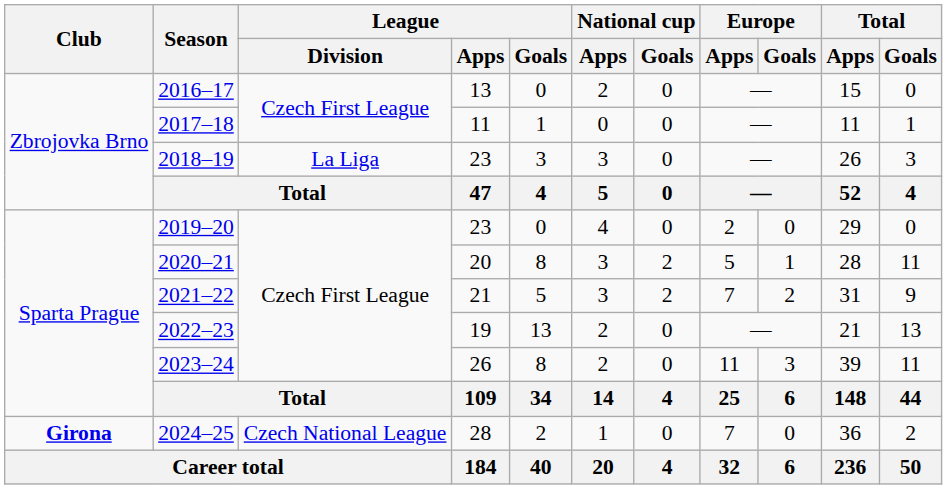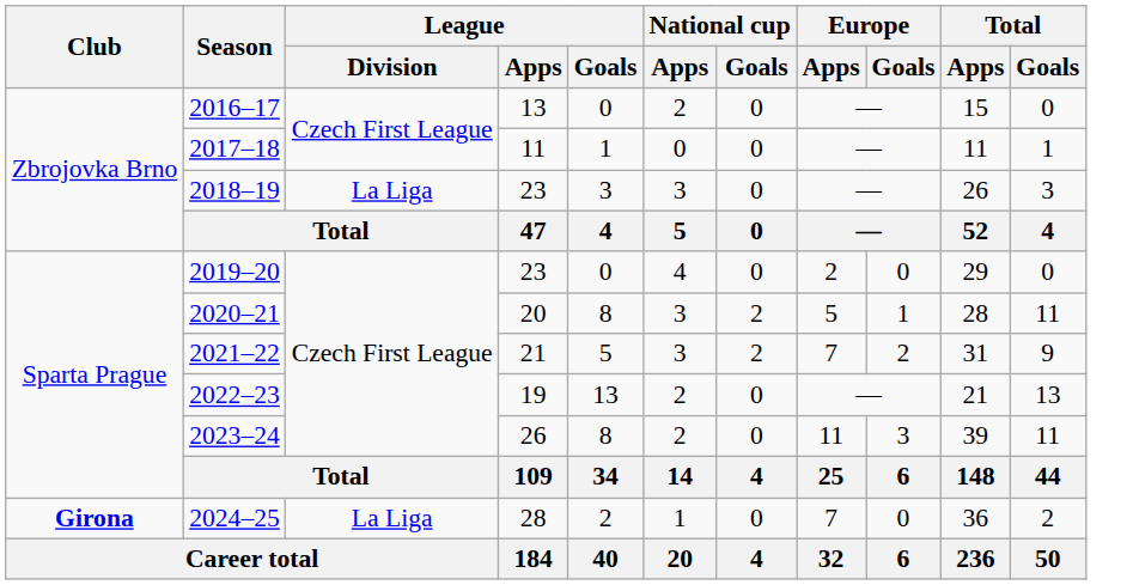 <table class="wikitable" style="text-align:center">
 <tr>
 <th rowspan="2">Club</th>
 <th rowspan="2">Season</th>
 <th colspan="3">League</th>
 <th colspan="2">National cup</th>
 <th colspan="2">Europe</th>
 <th colspan="2">Total</th>
 </tr>
 <tr>
 <th>Division</th>
 <th>Apps</th>
 <th>Goals</th>
 <th>Apps</th>
 <th>Goals</th>
 <th>Apps</th>
 <th>Goals</th>
 <th>Apps</th>
 <th>Goals</th>
 </tr>
 <tr>
 <td rowspan="4"><a href='#'>Zbrojovka Brno</a></td>
 <td><a href='#'>2016–17</a></td>
 <td rowspan="2"><a href='#'>Czech First League</a></td>
 <td>13</td>
 <td>0</td>
 <td>2</td>
 <td>0</td>
 <td colspan="2">—</td>
 <td>15</td>
 <td>0</td>
 </tr>
 <tr>
 <td><a href='#'>2017–18</a></td>
 <td>11</td>
 <td>1</td>
 <td>0</td>
 <td>0</td>
 <td colspan="2">—</td>
 <td>11</td>
 <td>1</td>
 </tr>
 <tr>
 <td><a href='#'>2018–19</a></td>
 <td><a href='#'>La Liga</a></td>
 <td>23</td>
 <td>3</td>
 <td>3</td>
 <td>0</td>
 <td colspan="2">—</td>
 <td>26</td>
 <td>3</td>
 </tr>
 <tr>
 <th colspan="2">Total</th>
 <th>47</th>
 <th>4</th>
 <th>5</th>
 <th>0</th>
 <th colspan="2">—</th>
 <th>52</th>
 <th>4</th>
 </tr>
 <tr>
 <td rowspan="6"><a href='#'>Sparta Prague</a></td>
 <td><a href='#'>2019–20</a></td>
 <td rowspan="5">Czech First League</td>
 <td>23</td>
 <td>0</td>
 <td>4</td>
 <td>0</td>
 <td>2</td>
 <td>0</td>
 <td>29</td>
 <td>0</td>
 </tr>
 <tr>
 <td><a href='#'>2020–21</a></td>
 <td>20</td>
 <td>8</td>
 <td>3</td>
 <td>2</td>
 <td>5</td>
 <td>1</td>
 <td>28</td>
 <td>11</td>
 </tr>
 <tr>
 <td><a href='#'>2021–22</a></td>
 <td>21</td>
 <td>5</td>
 <td>3</td>
 <td>2</td>
 <td>7</td>
 <td>2</td>
 <td>31</td>
 <td>9</td>
 </tr>
 <tr>
 <td><a href='#'>2022–23</a></td>
 <td>19</td>
 <td>13</td>
 <td>2</td>
 <td>0</td>
 <td colspan="2">—</td>
 <td>21</td>
 <td>13</td>
 </tr>
 <tr>
 <td><a href='#'>2023–24</a></td>
 <td>26</td>
 <td>8</td>
 <td>2</td>
 <td>0</td>
 <td>11</td>
 <td>3</td>
 <td>39</td>
 <td>11</td>
 </tr>
 <tr>
 <th colspan="2">Total</th>
 <th>109</th>
 <th>34</th>
 <th>14</th>
 <th>4</th>
 <th>25</th>
 <th>6</th>
 <th>148</th>
 <th>44</th>
 </tr>
 <tr>
 <td><strong><a href='#'>Girona</a></strong></td>
 <td><a href='#'>2024–25</a></td>
-<td><a href='#'>Czech National League</a></td>
+<td><a href='#'>La Liga</a></td>
 <td>28</td>
 <td>2</td>
 <td>1</td>
 <td>0</td>
 <td>7</td>
 <td>0</td>
 <td>36</td>
 <td>2</td>
 </tr>
 <tr>
 <th colspan="3">Career total</th>
 <th>184</th>
 <th>40</th>
 <th>20</th>
 <th>4</th>
 <th>32</th>
 <th>6</th>
 <th>236</th>
 <th>50</th>
 </tr>
 </table>
